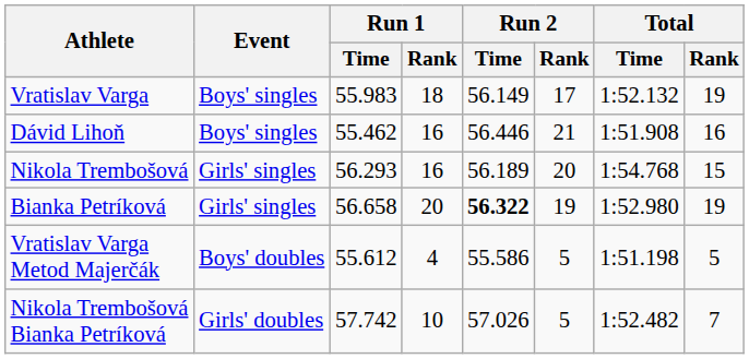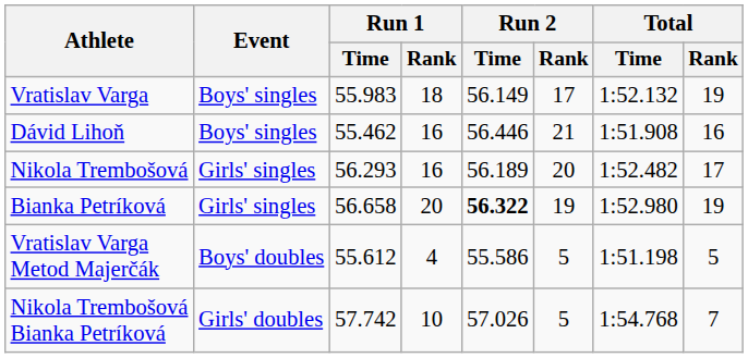 <table class="wikitable" style="font-size:90%">
 <tr>
 <th rowspan="2">Athlete</th>
 <th rowspan="2">Event</th>
 <th colspan="2">Run 1</th>
 <th colspan="2">Run 2</th>
 <th colspan="2">Total</th>
 </tr>
 <tr style="font-size:95%">
 <th>Time</th>
 <th>Rank</th>
 <th>Time</th>
 <th>Rank</th>
 <th>Time</th>
 <th>Rank</th>
 </tr>
 <tr align=center>
 <td align=left><a href='#'>Vratislav Varga</a></td>
 <td align=left><a href='#'>Boys' singles</a></td>
 <td>55.983</td>
 <td>18</td>
 <td>56.149</td>
 <td>17</td>
 <td>1:52.132</td>
 <td>19</td>
 </tr>
 <tr align=center>
 <td align=left><a href='#'>Dávid Lihoň</a></td>
 <td align=left><a href='#'>Boys' singles</a></td>
 <td>55.462</td>
 <td>16</td>
 <td>56.446</td>
 <td>21</td>
 <td>1:51.908</td>
 <td>16</td>
 </tr>
 <tr align=center>
 <td align=left><a href='#'>Nikola Trembošová</a></td>
 <td align=left><a href='#'>Girls' singles</a></td>
 <td>56.293</td>
 <td>16</td>
 <td>56.189</td>
 <td>20</td>
-<td>1:54.768</td>
-<td>15</td>
+<td>1:52.482</td>
+<td>17</td>
 </tr>
 <tr align=center>
 <td align=left><a href='#'>Bianka Petríková</a></td>
 <td align=left><a href='#'>Girls' singles</a></td>
 <td>56.658</td>
 <td>20</td>
 <td><strong>56.322</strong></td>
 <td>19</td>
 <td>1:52.980</td>
 <td>19</td>
 </tr>
 <tr align=center>
 <td align=left><a href='#'>Vratislav Varga</a><br><a href='#'>Metod Majerčák</a></td>
 <td align=left><a href='#'>Boys' doubles</a></td>
 <td>55.612</td>
 <td>4</td>
 <td>55.586</td>
 <td>5</td>
 <td>1:51.198</td>
 <td>5</td>
 </tr>
 <tr align=center>
 <td align=left><a href='#'>Nikola Trembošová</a><br><a href='#'>Bianka Petríková</a></td>
 <td align=left><a href='#'>Girls' doubles</a></td>
 <td>57.742</td>
 <td>10</td>
 <td>57.026</td>
 <td>5</td>
-<td>1:52.482</td>
+<td>1:54.768</td>
 <td>7</td>
 </tr>
 </table>
